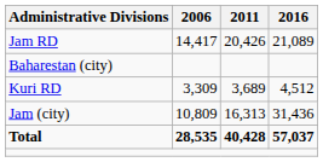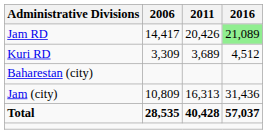 <table class="wikitable">
 <tr>
 <th>Administrative Divisions</th>
 <th>2006</th>
 <th>2011</th>
 <th>2016</th>
 </tr>
 <tr>
 <td><a href='#'>Jam RD</a></td>
 <td style="text-align: right;">14,417</td>
 <td style="text-align: right;">20,426</td>
-<td style="text-align: right;">21,089</td>
+<td style="background: lightgreen; text-align: right;">21,089</td>
+</tr>
+<tr>
+<td><a href='#'>Kuri RD</a></td>
+<td style="text-align: right;">3,309</td>
+<td style="text-align: right;">3,689</td>
+<td style="text-align: right;">4,512</td>
 </tr>
 <tr>
 <td><a href='#'>Baharestan</a> (city)</td>
 <td style="text-align: right;"></td>
 <td style="text-align: right;"></td>
 <td style="text-align: right;"></td>
-</tr>
-<tr>
-<td><a href='#'>Kuri RD</a></td>
-<td style="text-align: right;">3,309</td>
-<td style="text-align: right;">3,689</td>
-<td style="text-align: right;">4,512</td>
 </tr>
 <tr>
 <td><a href='#'>Jam</a> (city)</td>
 <td style="text-align: right;">10,809</td>
 <td style="text-align: right;">16,313</td>
 <td style="text-align: right;">31,436</td>
 </tr>
 <tr>
 <td><strong>Total</strong></td>
 <td style="text-align: right;"><strong>28,535</strong></td>
 <td style="text-align: right;"><strong>40,428</strong></td>
 <td style="text-align: right;"><strong>57,037</strong></td>
 </tr>
 <tr>
 <td colspan=4></td>
 </tr>
 </table>
